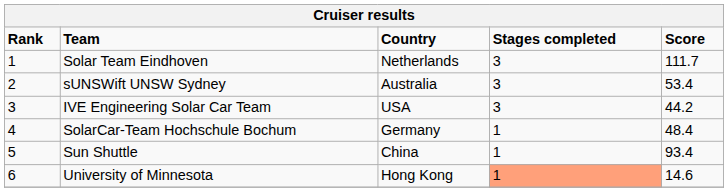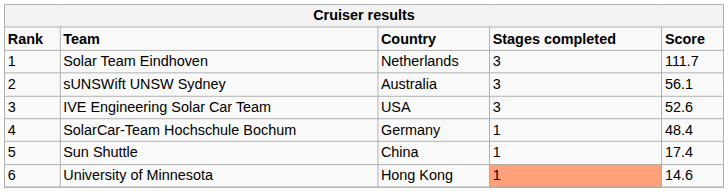 <table class="wikitable collapsible collapsed" style="min-width:50em;">
 <tr>
 <th colspan="6">Cruiser results</th>
 </tr>
 <tr>
 <td><strong>Rank</strong></td>
 <td><strong>Team</strong></td>
 <td><strong>Country</strong></td>
 <td><strong>Stages completed</strong></td>
 <td><strong>Score</strong></td>
 </tr>
 <tr>
 <td>1</td>
 <td>Solar Team Eindhoven</td>
 <td>Netherlands</td>
 <td>3</td>
 <td>111.7</td>
 </tr>
 <tr>
 <td>2</td>
 <td>sUNSWift UNSW Sydney</td>
 <td>Australia</td>
 <td>3</td>
-<td>53.4</td>
+<td>56.1</td>
 </tr>
 <tr>
 <td>3</td>
 <td>IVE Engineering Solar Car Team</td>
 <td>USA</td>
 <td>3</td>
-<td>44.2</td>
+<td>52.6</td>
 </tr>
 <tr>
 <td>4</td>
 <td>SolarCar-Team Hochschule Bochum</td>
 <td>Germany</td>
 <td>1</td>
 <td>48.4</td>
 </tr>
 <tr>
 <td>5</td>
 <td>Sun Shuttle</td>
 <td>China</td>
 <td>1</td>
-<td>93.4</td>
+<td>17.4</td>
 </tr>
 <tr>
 <td>6</td>
 <td>University of Minnesota</td>
 <td>Hong Kong</td>
 <td style="background: lightsalmon;">1</td>
 <td>14.6</td>
 </tr>
 <tr>
 </tr>
 </table>
